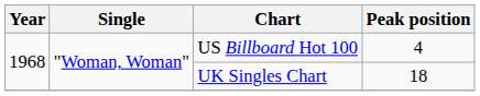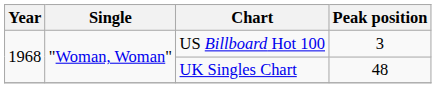 <table class="wikitable">
 <tr>
 <th>Year</th>
 <th>Single</th>
 <th>Chart</th>
 <th>Peak position</th>
 </tr>
 <tr>
 <td rowspan="2">1968</td>
 <td rowspan="2">"<a href='#'>Woman, Woman</a>"</td>
 <td>US <a href='#'><em>Billboard</em> Hot 100</a></td>
-<td align="center">4</td>
+<td align="center">3</td>
 </tr>
 <tr>
 <td><a href='#'>UK Singles Chart</a></td>
-<td align="center">18</td>
+<td align="center">48</td>
 </tr>
 <tr>
 </tr>
 </table>
